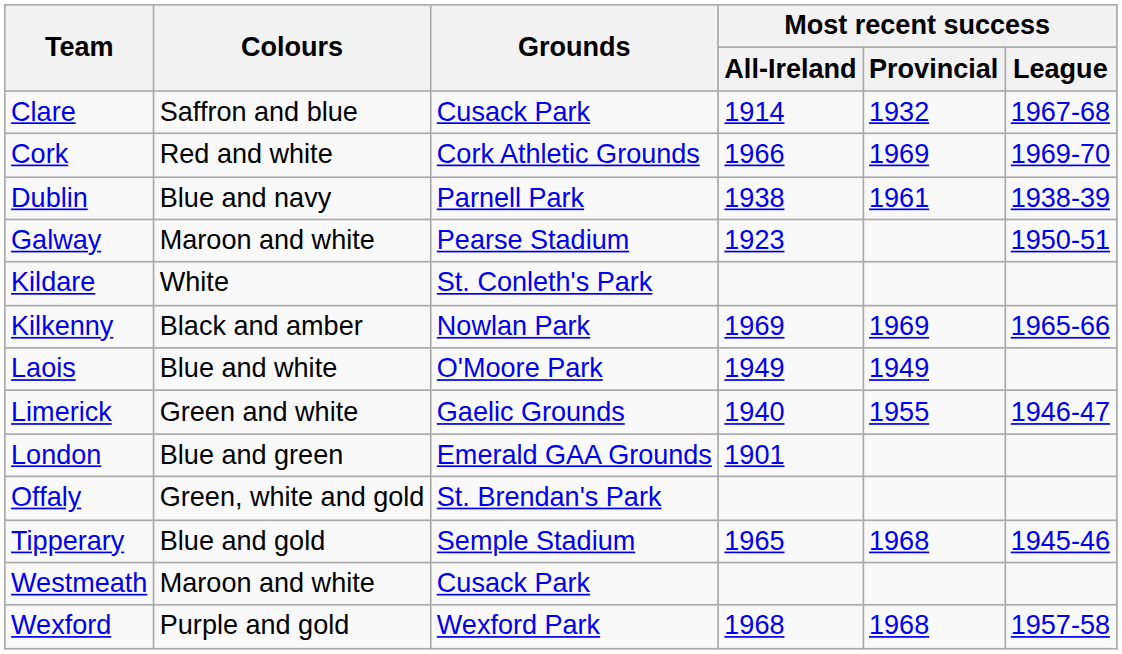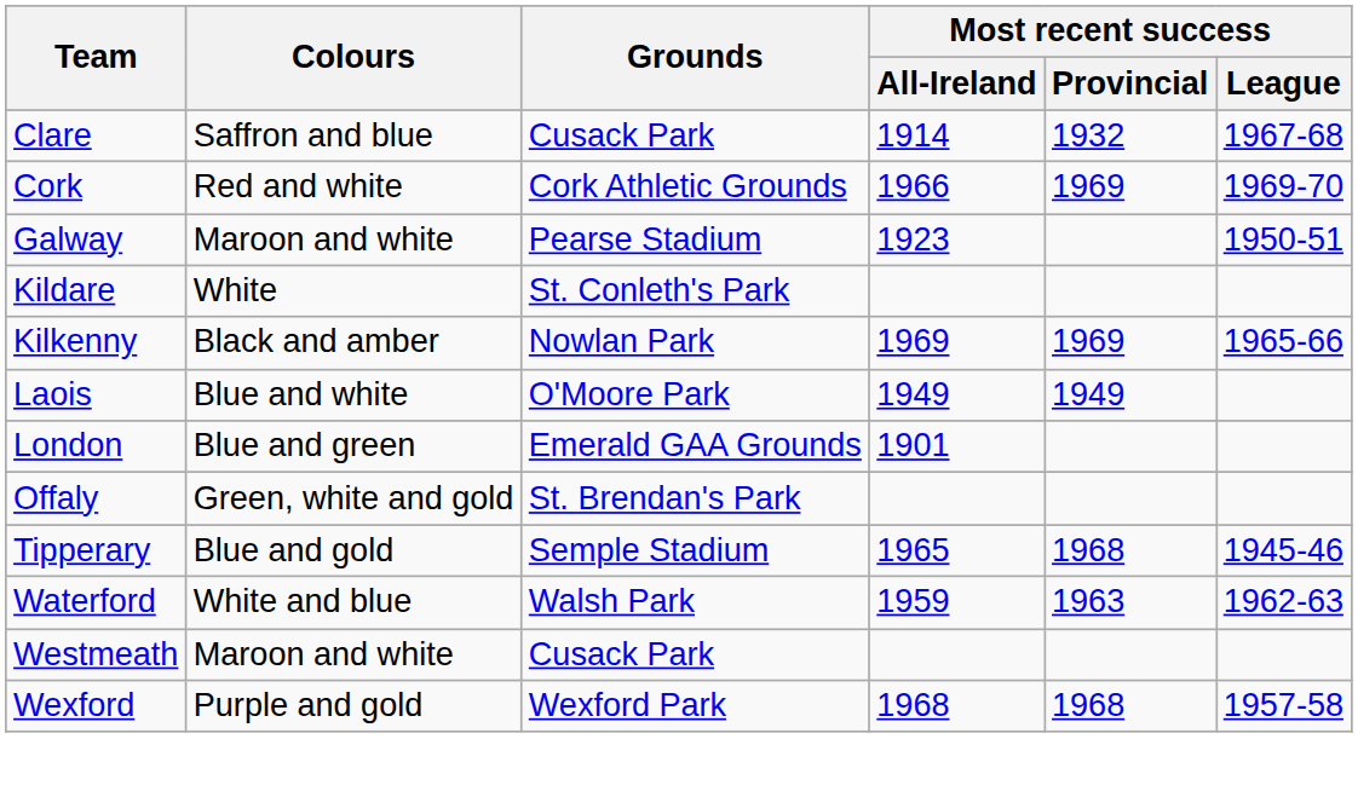 <table class="wikitable">
 <tr>
 <th rowspan="2">Team</th>
 <th rowspan="2">Colours</th>
 <th rowspan="2">Grounds</th>
 <th colspan="3">Most recent success</th>
 </tr>
 <tr>
 <th>All-Ireland</th>
 <th>Provincial</th>
 <th>League</th>
 </tr>
 <tr>
 <td><a href='#'>Clare</a></td>
 <td>Saffron and blue</td>
 <td><a href='#'>Cusack Park</a></td>
 <td><a href='#'>1914</a></td>
 <td><a href='#'>1932</a></td>
 <td><a href='#'>1967-68</a></td>
 </tr>
 <tr>
 <td><a href='#'>Cork</a></td>
 <td>Red and white</td>
 <td><a href='#'>Cork Athletic Grounds</a></td>
 <td><a href='#'>1966</a></td>
 <td><a href='#'>1969</a></td>
 <td><a href='#'>1969-70</a></td>
-</tr>
-<tr>
-<td><a href='#'>Dublin</a></td>
-<td>Blue and navy</td>
-<td><a href='#'>Parnell Park</a></td>
-<td><a href='#'>1938</a></td>
-<td><a href='#'>1961</a></td>
-<td><a href='#'>1938-39</a></td>
 </tr>
 <tr>
 <td><a href='#'>Galway</a></td>
 <td>Maroon and white</td>
 <td><a href='#'>Pearse Stadium</a></td>
 <td><a href='#'>1923</a></td>
 <td></td>
 <td><a href='#'>1950-51</a></td>
 </tr>
 <tr>
 <td><a href='#'>Kildare</a></td>
 <td>White</td>
 <td><a href='#'>St. Conleth's Park</a></td>
 <td></td>
 <td></td>
 <td></td>
 </tr>
 <tr>
 <td><a href='#'>Kilkenny</a></td>
 <td>Black and amber</td>
 <td><a href='#'>Nowlan Park</a></td>
 <td><a href='#'>1969</a></td>
 <td><a href='#'>1969</a></td>
 <td><a href='#'>1965-66</a></td>
 </tr>
 <tr>
 <td><a href='#'>Laois</a></td>
 <td>Blue and white</td>
 <td><a href='#'>O'Moore Park</a></td>
 <td><a href='#'>1949</a></td>
 <td><a href='#'>1949</a></td>
 <td></td>
 </tr>
 <tr>
-<td><a href='#'>Limerick</a></td>
-<td>Green and white</td>
-<td><a href='#'>Gaelic Grounds</a></td>
-<td><a href='#'>1940</a></td>
-<td><a href='#'>1955</a></td>
-<td><a href='#'>1946-47</a></td>
-</tr>
-<tr>
 <td><a href='#'>London</a></td>
 <td>Blue and green</td>
 <td><a href='#'>Emerald GAA Grounds</a></td>
 <td><a href='#'>1901</a></td>
 <td></td>
 <td></td>
 </tr>
 <tr>
 <td><a href='#'>Offaly</a></td>
 <td>Green, white and gold</td>
 <td><a href='#'>St. Brendan's Park</a></td>
 <td></td>
 <td></td>
 <td></td>
 </tr>
 <tr>
 <td><a href='#'>Tipperary</a></td>
 <td>Blue and gold</td>
 <td><a href='#'>Semple Stadium</a></td>
 <td><a href='#'>1965</a></td>
 <td><a href='#'>1968</a></td>
 <td><a href='#'>1945-46</a></td>
 </tr>
 <tr>
+<td><a href='#'>Waterford</a></td>
+<td>White and blue</td>
+<td><a href='#'>Walsh Park</a></td>
+<td><a href='#'>1959</a></td>
+<td><a href='#'>1963</a></td>
+<td><a href='#'>1962-63</a></td>
+</tr>
+<tr>
 <td><a href='#'>Westmeath</a></td>
 <td>Maroon and white</td>
 <td><a href='#'>Cusack Park</a></td>
 <td></td>
 <td></td>
 <td></td>
 </tr>
 <tr>
 <td><a href='#'>Wexford</a></td>
 <td>Purple and gold</td>
 <td><a href='#'>Wexford Park</a></td>
 <td><a href='#'>1968</a></td>
 <td><a href='#'>1968</a></td>
 <td><a href='#'>1957-58</a></td>
 </tr>
 </table>
